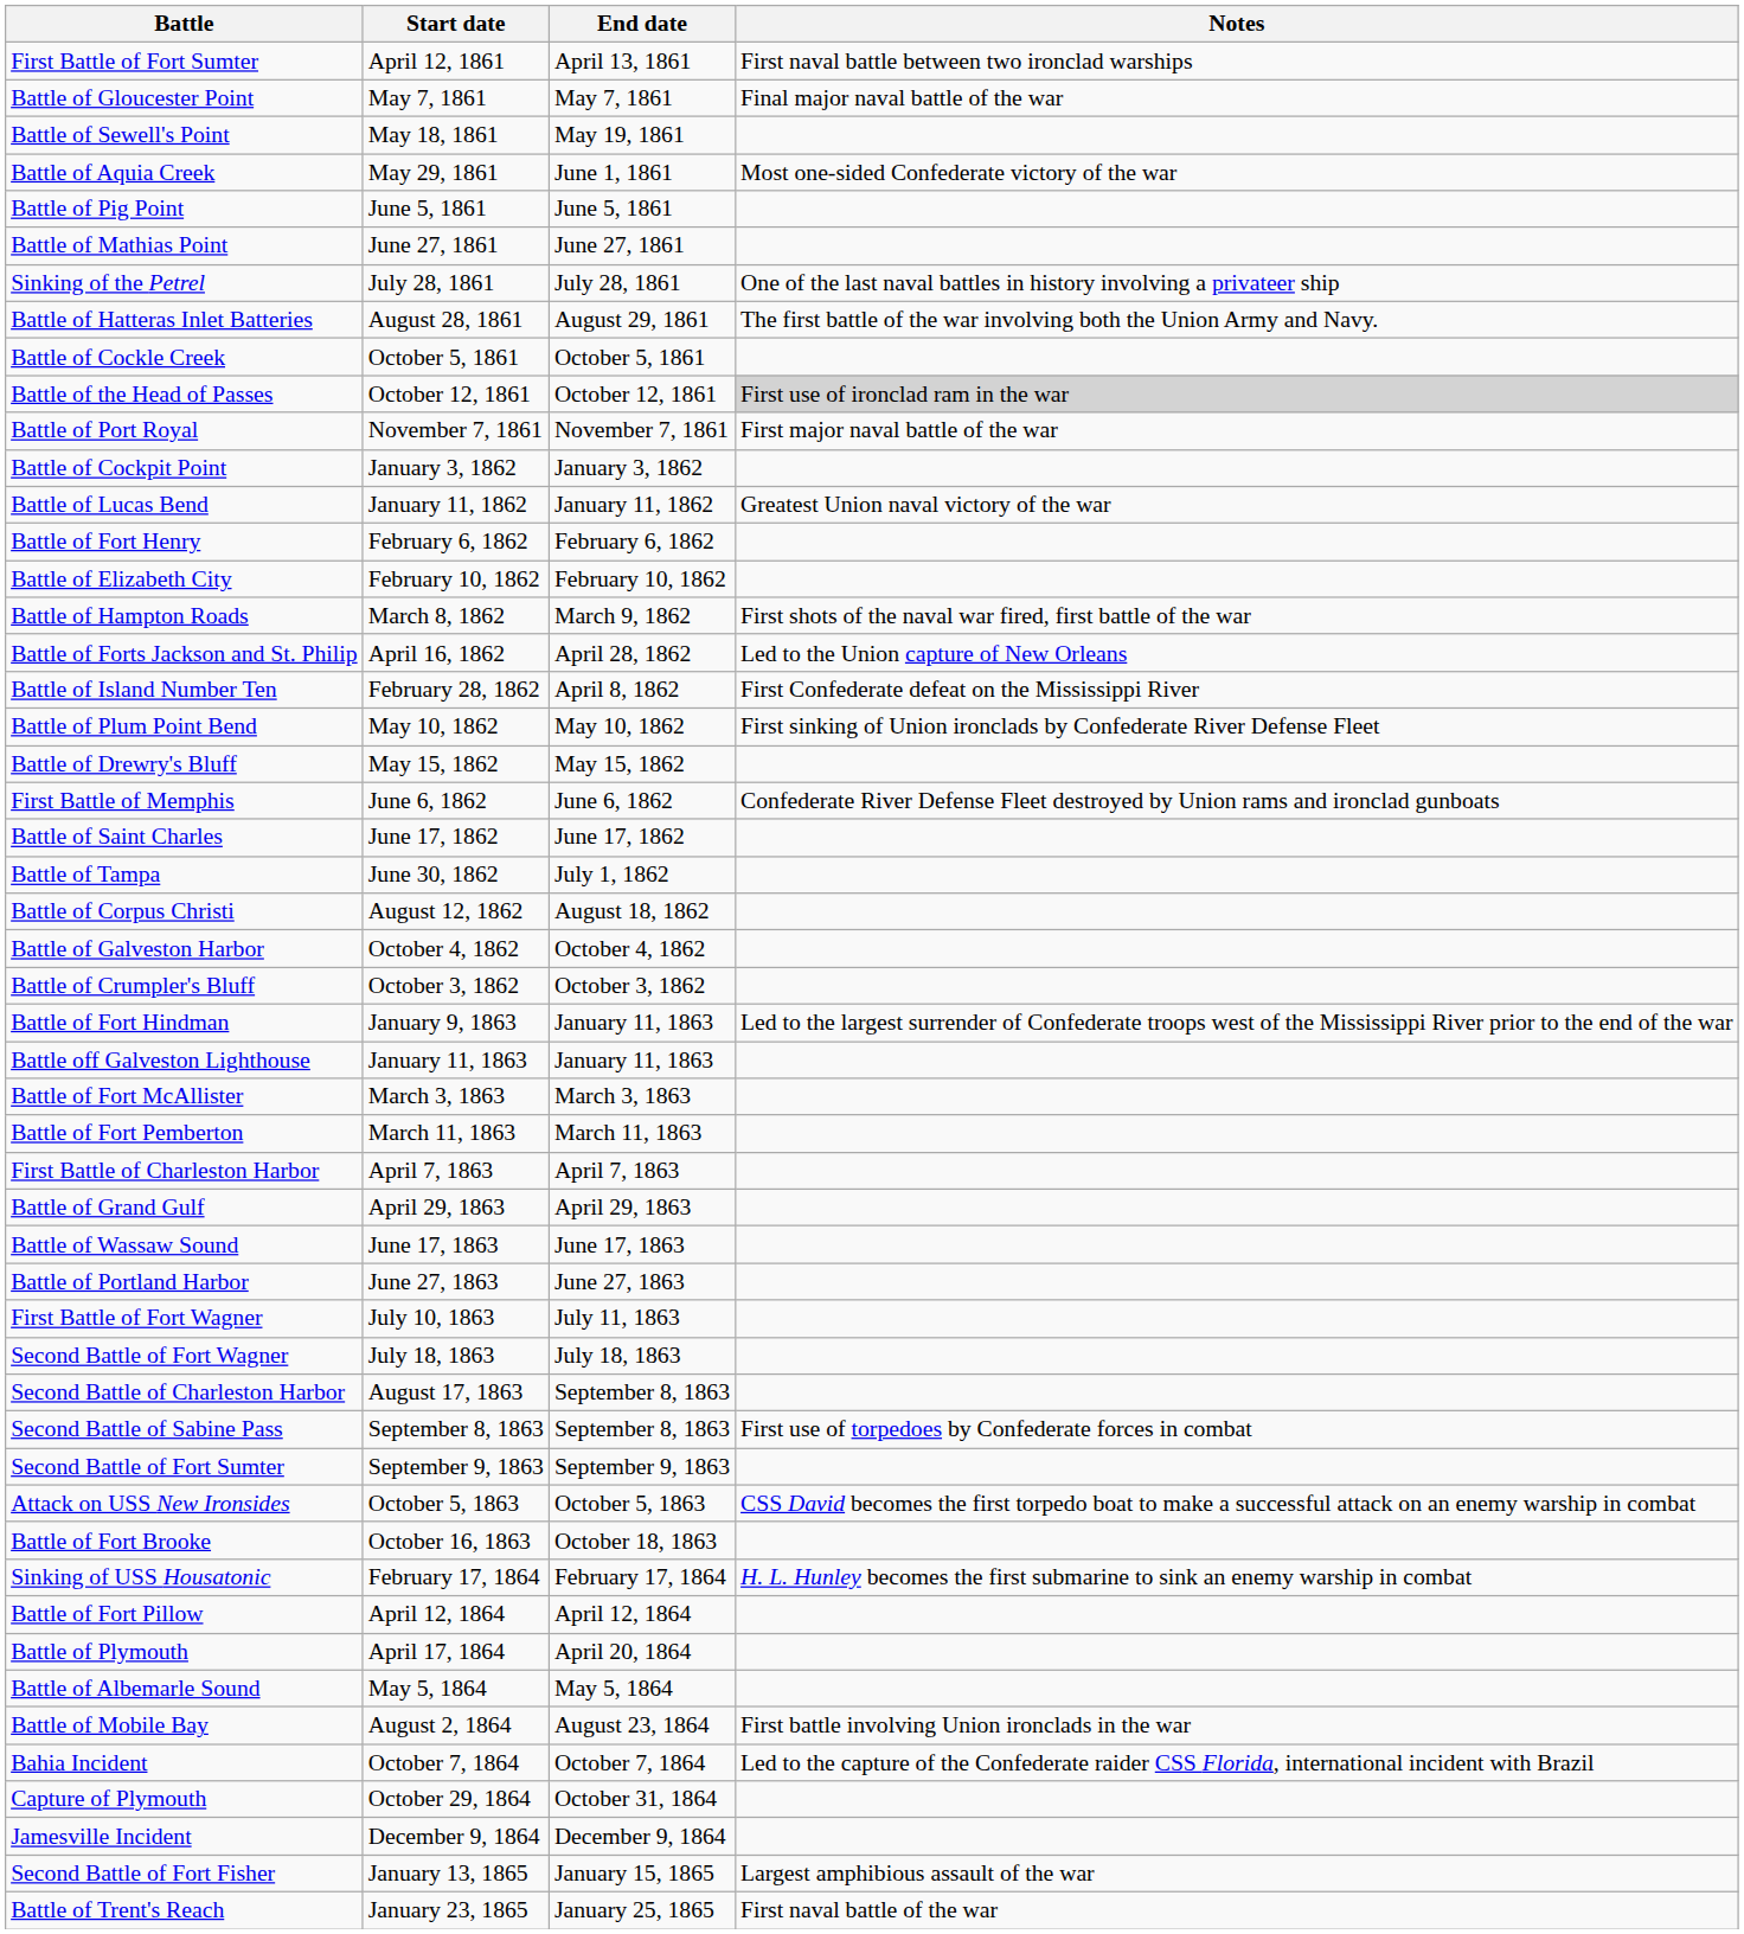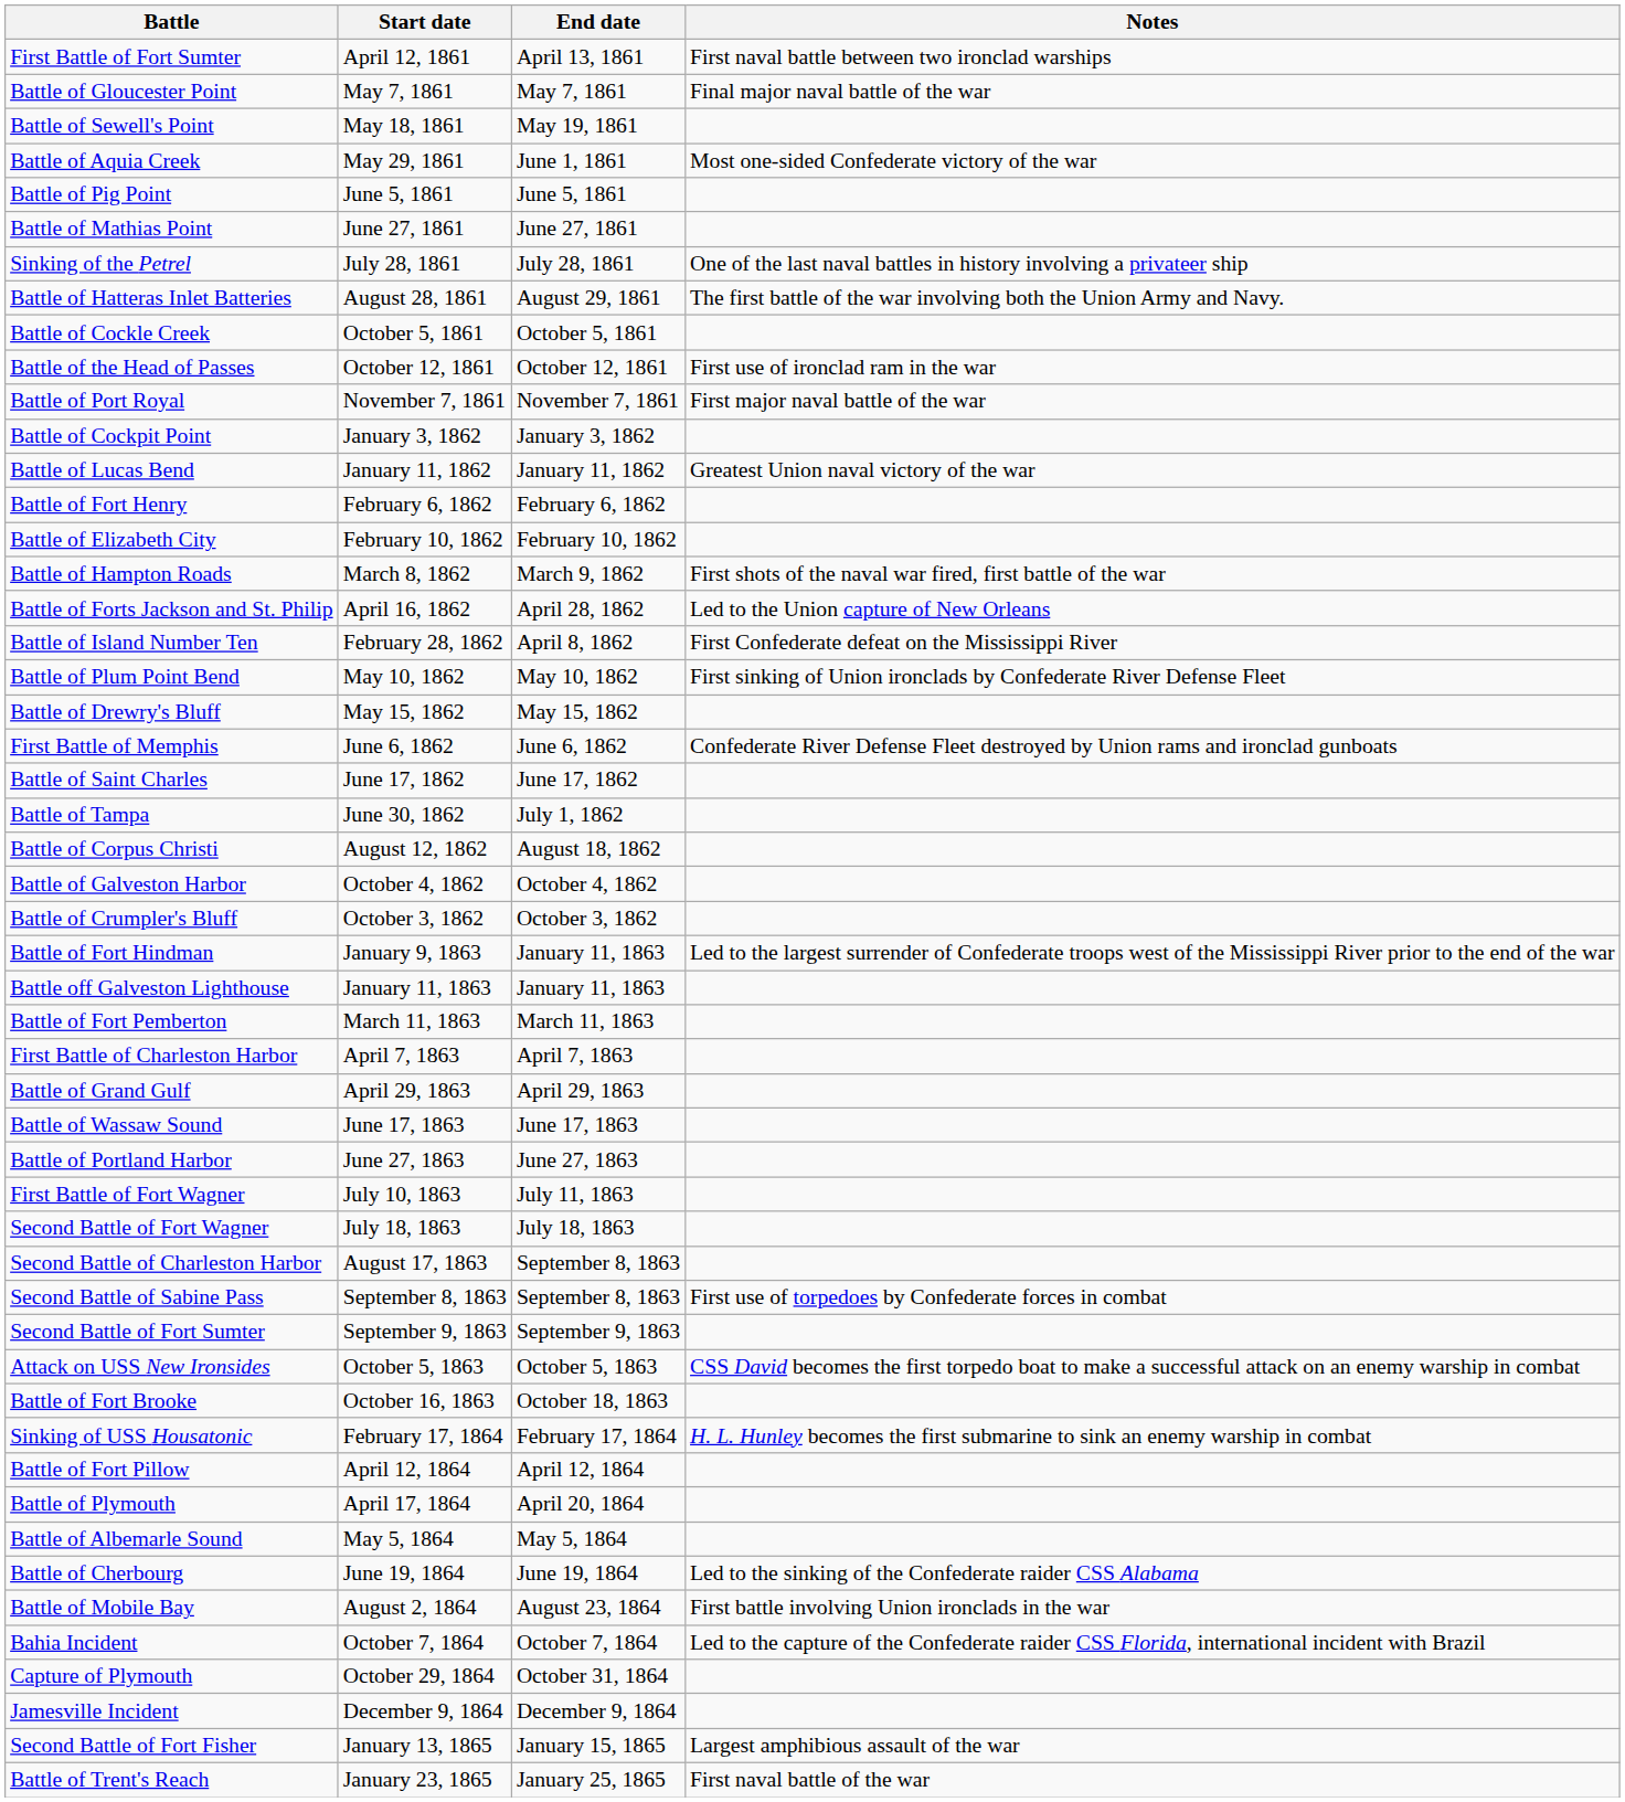 <table class="wikitable sortable">
 <tr>
 <th>Battle</th>
 <th>Start date</th>
 <th>End date</th>
 <th class="unsortable">Notes</th>
 </tr>
 <tr>
 <td><a href='#'>First Battle of Fort Sumter</a></td>
 <td>April 12, 1861</td>
 <td>April 13, 1861</td>
 <td>First naval battle between two ironclad warships</td>
 </tr>
 <tr>
 <td><a href='#'>Battle of Gloucester Point</a></td>
 <td>May 7, 1861</td>
 <td>May 7, 1861</td>
 <td>Final major naval battle of the war</td>
 </tr>
 <tr>
 <td><a href='#'>Battle of Sewell's Point</a></td>
 <td>May 18, 1861</td>
 <td>May 19, 1861</td>
 <td></td>
 </tr>
 <tr>
 <td><a href='#'>Battle of Aquia Creek</a></td>
 <td>May 29, 1861</td>
 <td>June 1, 1861</td>
 <td>Most one-sided Confederate victory of the war</td>
 </tr>
 <tr>
 <td><a href='#'>Battle of Pig Point</a></td>
 <td>June 5, 1861</td>
 <td>June 5, 1861</td>
 <td></td>
 </tr>
 <tr>
 <td><a href='#'>Battle of Mathias Point</a></td>
 <td>June 27, 1861</td>
 <td>June 27, 1861</td>
 <td></td>
 </tr>
 <tr>
 <td><a href='#'>Sinking of the <em>Petrel</em></a></td>
 <td>July 28, 1861</td>
 <td>July 28, 1861</td>
 <td>One of the last naval battles in history involving a <a href='#'>privateer</a> ship</td>
 </tr>
 <tr>
 <td><a href='#'>Battle of Hatteras Inlet Batteries</a></td>
 <td>August 28, 1861</td>
 <td>August 29, 1861</td>
 <td>The first battle of the war involving both the Union Army and Navy.</td>
 </tr>
 <tr>
 <td><a href='#'>Battle of Cockle Creek</a></td>
 <td>October 5, 1861</td>
 <td>October 5, 1861</td>
 <td></td>
 </tr>
 <tr>
 <td><a href='#'>Battle of the Head of Passes</a></td>
 <td>October 12, 1861</td>
 <td>October 12, 1861</td>
-<td style="background: lightgrey;">First use of ironclad ram in the war</td>
+<td>First use of ironclad ram in the war</td>
 </tr>
 <tr>
 <td><a href='#'>Battle of Port Royal</a></td>
 <td>November 7, 1861</td>
 <td>November 7, 1861</td>
 <td>First major naval battle of the war</td>
 </tr>
 <tr>
 <td><a href='#'>Battle of Cockpit Point</a></td>
 <td>January 3, 1862</td>
 <td>January 3, 1862</td>
 <td></td>
 </tr>
 <tr>
 <td><a href='#'>Battle of Lucas Bend</a></td>
 <td>January 11, 1862</td>
 <td>January 11, 1862</td>
 <td>Greatest Union naval victory of the war</td>
 </tr>
 <tr>
 <td><a href='#'>Battle of Fort Henry</a></td>
 <td>February 6, 1862</td>
 <td>February 6, 1862</td>
 <td></td>
 </tr>
 <tr>
 <td><a href='#'>Battle of Elizabeth City</a></td>
 <td>February 10, 1862</td>
 <td>February 10, 1862</td>
 <td></td>
 </tr>
 <tr id="Ironclads Battle">
 <td><a href='#'>Battle of Hampton Roads</a></td>
 <td>March 8, 1862</td>
 <td>March 9, 1862</td>
 <td>First shots of the naval war fired, first battle of the war</td>
 </tr>
 <tr>
 <td><a href='#'>Battle of Forts Jackson and St. Philip</a></td>
 <td>April 16, 1862</td>
 <td>April 28, 1862</td>
 <td>Led to the Union <a href='#'>capture of New Orleans</a></td>
 </tr>
 <tr>
 <td><a href='#'>Battle of Island Number Ten</a></td>
 <td>February 28, 1862</td>
 <td>April 8, 1862</td>
 <td>First Confederate defeat on the Mississippi River</td>
 </tr>
 <tr>
 <td><a href='#'>Battle of Plum Point Bend</a></td>
 <td>May 10, 1862</td>
 <td>May 10, 1862</td>
 <td>First sinking of Union ironclads by Confederate River Defense Fleet</td>
 </tr>
 <tr>
 <td><a href='#'>Battle of Drewry's Bluff</a></td>
 <td>May 15, 1862</td>
 <td>May 15, 1862</td>
 <td></td>
 </tr>
 <tr>
 <td><a href='#'>First Battle of Memphis</a></td>
 <td>June 6, 1862</td>
 <td>June 6, 1862</td>
 <td>Confederate River Defense Fleet destroyed by Union rams and ironclad gunboats</td>
 </tr>
 <tr>
 <td><a href='#'>Battle of Saint Charles</a></td>
 <td>June 17, 1862</td>
 <td>June 17, 1862</td>
 <td></td>
 </tr>
 <tr>
 <td><a href='#'>Battle of Tampa</a></td>
 <td>June 30, 1862</td>
 <td>July 1, 1862</td>
 <td></td>
 </tr>
 <tr>
 <td><a href='#'>Battle of Corpus Christi</a></td>
 <td>August 12, 1862</td>
 <td>August 18, 1862</td>
 <td></td>
 </tr>
 <tr>
 <td><a href='#'>Battle of Galveston Harbor</a></td>
 <td>October 4, 1862</td>
 <td>October 4, 1862</td>
 <td></td>
 </tr>
 <tr>
 <td><a href='#'>Battle of Crumpler's Bluff</a></td>
 <td>October 3, 1862</td>
 <td>October 3, 1862</td>
 <td></td>
 </tr>
 <tr>
 <td><a href='#'>Battle of Fort Hindman</a></td>
 <td>January 9, 1863</td>
 <td>January 11, 1863</td>
 <td>Led to the largest surrender of Confederate troops west of the Mississippi River prior to the end of the war</td>
 </tr>
 <tr>
 <td><a href='#'>Battle off Galveston Lighthouse</a></td>
 <td>January 11, 1863</td>
 <td>January 11, 1863</td>
 <td></td>
 </tr>
 <tr>
-<td><a href='#'>Battle of Fort McAllister</a></td>
-<td>March 3, 1863</td>
-<td>March 3, 1863</td>
-<td></td>
-</tr>
-<tr>
 <td><a href='#'>Battle of Fort Pemberton</a></td>
 <td>March 11, 1863</td>
 <td>March 11, 1863</td>
 <td></td>
 </tr>
 <tr id="Charleston">
 <td><a href='#'>First Battle of Charleston Harbor</a></td>
 <td>April 7, 1863</td>
 <td>April 7, 1863</td>
 <td></td>
 </tr>
 <tr>
 <td><a href='#'>Battle of Grand Gulf</a></td>
 <td>April 29, 1863</td>
 <td>April 29, 1863</td>
 <td></td>
 </tr>
 <tr>
 <td><a href='#'>Battle of Wassaw Sound</a></td>
 <td>June 17, 1863</td>
 <td>June 17, 1863</td>
 <td></td>
 </tr>
 <tr>
 <td><a href='#'>Battle of Portland Harbor</a></td>
 <td>June 27, 1863</td>
 <td>June 27, 1863</td>
 <td></td>
 </tr>
 <tr>
 <td><a href='#'>First Battle of Fort Wagner</a></td>
 <td>July 10, 1863</td>
 <td>July 11, 1863</td>
 <td></td>
 </tr>
 <tr>
 <td><a href='#'>Second Battle of Fort Wagner</a></td>
 <td>July 18, 1863</td>
 <td>July 18, 1863</td>
 <td></td>
 </tr>
 <tr>
 <td><a href='#'>Second Battle of Charleston Harbor</a></td>
 <td>August 17, 1863</td>
 <td>September 8, 1863</td>
 <td></td>
 </tr>
 <tr>
 <td><a href='#'>Second Battle of Sabine Pass</a></td>
 <td>September 8, 1863</td>
 <td>September 8, 1863</td>
 <td>First use of <a href='#'>torpedoes</a> by Confederate forces in combat</td>
 </tr>
 <tr>
 <td><a href='#'>Second Battle of Fort Sumter</a></td>
 <td>September 9, 1863</td>
 <td>September 9, 1863</td>
 <td></td>
 </tr>
 <tr>
 <td><a href='#'>Attack on USS <em>New Ironsides</em></a></td>
 <td>October 5, 1863</td>
 <td>October 5, 1863</td>
 <td><a href='#'>CSS <em>David</em></a> becomes the first torpedo boat to make a successful attack on an enemy warship in combat</td>
 </tr>
 <tr>
 <td><a href='#'>Battle of Fort Brooke</a></td>
 <td>October 16, 1863</td>
 <td>October 18, 1863</td>
 <td></td>
 </tr>
 <tr>
 <td><a href='#'>Sinking of USS <em>Housatonic</em></a></td>
 <td>February 17, 1864</td>
 <td>February 17, 1864</td>
 <td><a href='#'><em>H. L. Hunley</em></a> becomes the first submarine to sink an enemy warship in combat</td>
 </tr>
 <tr>
 <td><a href='#'>Battle of Fort Pillow</a></td>
 <td>April 12, 1864</td>
 <td>April 12, 1864</td>
 <td></td>
 </tr>
 <tr>
 <td><a href='#'>Battle of Plymouth</a></td>
 <td>April 17, 1864</td>
 <td>April 20, 1864</td>
 <td></td>
 </tr>
 <tr>
 <td><a href='#'>Battle of Albemarle Sound</a></td>
 <td>May 5, 1864</td>
 <td>May 5, 1864</td>
 <td></td>
 </tr>
+<tr id="Cherbourg">
+<td><a href='#'>Battle of Cherbourg</a></td>
+<td>June 19, 1864</td>
+<td>June 19, 1864</td>
+<td>Led to the sinking of the Confederate raider <a href='#'>CSS <em>Alabama</em></a></td>
+</tr>
 <tr>
 <td><a href='#'>Battle of Mobile Bay</a></td>
 <td>August 2, 1864</td>
 <td>August 23, 1864</td>
 <td>First battle involving Union ironclads in the war</td>
 </tr>
 <tr>
 <td><a href='#'>Bahia Incident</a></td>
 <td>October 7, 1864</td>
 <td>October 7, 1864</td>
 <td>Led to the capture of the Confederate raider <a href='#'>CSS <em>Florida</em></a>, international incident with Brazil</td>
 </tr>
 <tr>
 <td><a href='#'>Capture of Plymouth</a></td>
 <td>October 29, 1864</td>
 <td>October 31, 1864</td>
 <td></td>
 </tr>
 <tr>
 <td><a href='#'>Jamesville Incident</a></td>
 <td>December 9, 1864</td>
 <td>December 9, 1864</td>
 <td></td>
 </tr>
 <tr>
 <td><a href='#'>Second Battle of Fort Fisher</a></td>
 <td>January 13, 1865</td>
 <td>January 15, 1865</td>
 <td>Largest amphibious assault of the war</td>
 </tr>
 <tr>
 <td><a href='#'>Battle of Trent's Reach</a></td>
 <td>January 23, 1865</td>
 <td>January 25, 1865</td>
 <td>First naval battle of the war</td>
 </tr>
 </table>
